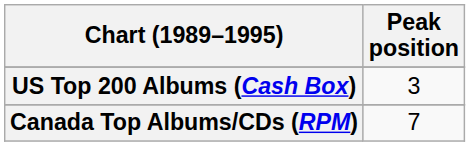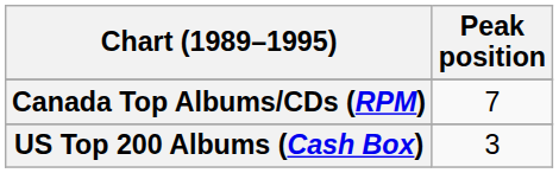 <table class="wikitable sortable plainrowheaders" style="text-align:center">
 <tr>
 <th scope="col">Chart (1989–1995)</th>
 <th scope="col">Peak<br>position</th>
 </tr>
 <tr>
 </tr>
 <tr>
-<th scope="row">US Top 200 Albums (<em><a href='#'>Cash Box</a></em>)</th>
-<td>3</td>
+<th scope="row">Canada Top Albums/CDs (<em><a href='#'>RPM</a></em>)</th>
+<td>7</td>
 </tr>
 <tr>
 </tr>
 <tr>
 </tr>
 <tr>
 </tr>
 <tr>
 </tr>
 <tr>
-<th scope="row">Canada Top Albums/CDs (<em><a href='#'>RPM</a></em>)</th>
-<td>7</td>
+<th scope="row">US Top 200 Albums (<em><a href='#'>Cash Box</a></em>)</th>
+<td>3</td>
 </tr>
 </table>
